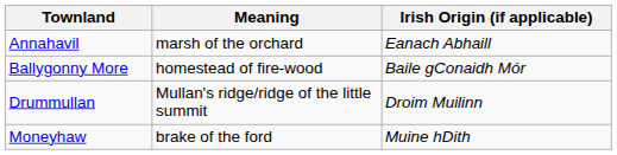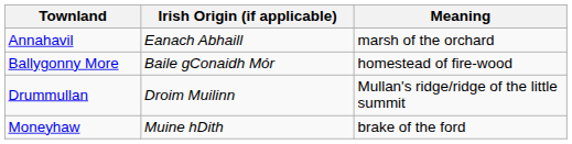 <table class="wikitable" style="border:1px solid darkgray;">
 <tr>
 <th width="150">Townland</th>
+<th width="250">Irish Origin (if applicable)</th>
 <th width="250">Meaning</th>
-<th width="250">Irish Origin (if applicable)</th>
 </tr>
 <tr>
 <td><a href='#'>Annahavil</a></td>
+<td><em>Eanach Abhaill</em></td>
 <td>marsh of the orchard</td>
-<td><em>Eanach Abhaill</em></td>
 </tr>
 <tr>
 <td><a href='#'>Ballygonny More</a></td>
+<td><em>Baile gConaidh Mór</em></td>
 <td>homestead of fire-wood</td>
-<td><em>Baile gConaidh Mór</em></td>
 </tr>
 <tr>
 <td><a href='#'>Drummullan</a></td>
+<td><em>Droim Muilinn</em></td>
 <td>Mullan's ridge/ridge of the little summit</td>
-<td><em>Droim Muilinn</em></td>
 </tr>
 <tr>
 <td><a href='#'>Moneyhaw</a></td>
+<td><em>Muine hDith</em></td>
 <td>brake of the ford</td>
-<td><em>Muine hDith</em></td>
 </tr>
 </table>
